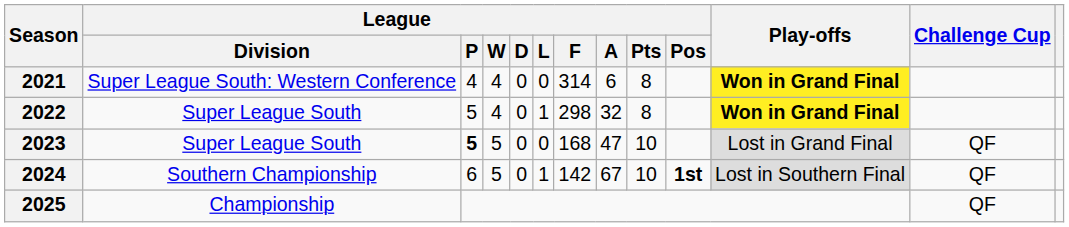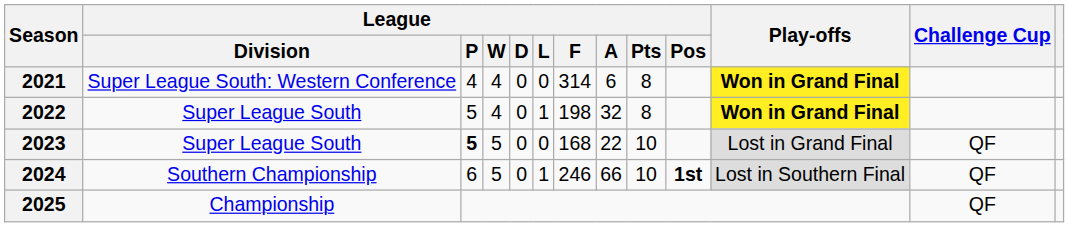 <table class="wikitable" style="text-align: center">
 <tr>
 <th rowspan=2>Season</th>
 <th colspan=9>League</th>
 <th rowspan=2>Play-offs</th>
 <th rowspan=2><a href='#'>Challenge Cup</a></th>
 <th rowspan=2></th>
 </tr>
 <tr>
 <th>Division</th>
 <th>P</th>
 <th>W</th>
 <th>D</th>
 <th>L</th>
 <th>F</th>
 <th>A</th>
 <th>Pts</th>
 <th>Pos</th>
 </tr>
 <tr>
 <th scope="row">2021</th>
 <td><a href='#'>Super League South: Western Conference</a></td>
 <td>4</td>
 <td>4</td>
 <td>0</td>
 <td>0</td>
 <td>314</td>
 <td>6</td>
 <td>8</td>
 <td></td>
 <td style="background-color:#FE2"><strong>Won in Grand Final</strong></td>
 <td></td>
 <td></td>
 </tr>
 <tr>
 <th scope="row">2022</th>
 <td><a href='#'>Super League South</a></td>
 <td>5</td>
 <td>4</td>
 <td>0</td>
 <td>1</td>
-<td>298</td>
+<td>198</td>
 <td>32</td>
 <td>8</td>
 <td></td>
 <td style="background-color:#FE2"><strong>Won in Grand Final</strong></td>
 <td></td>
 <td></td>
 </tr>
 <tr>
 <th scope="row">2023</th>
 <td><a href='#'>Super League South</a></td>
 <td><strong>5</strong></td>
 <td>5</td>
 <td>0</td>
 <td>0</td>
 <td>168</td>
-<td>47</td>
+<td>22</td>
 <td>10</td>
 <td></td>
 <td style="background-color:#DDD">Lost in Grand Final</td>
 <td>QF</td>
 <td></td>
 </tr>
 <tr>
 <th scope="row">2024</th>
 <td><a href='#'>Southern Championship</a></td>
 <td>6</td>
 <td>5</td>
 <td>0</td>
 <td>1</td>
-<td>142</td>
-<td>67</td>
+<td>246</td>
+<td>66</td>
 <td>10</td>
 <td><strong>1st</strong></td>
 <td style="background-color:#DDD">Lost in Southern Final</td>
 <td>QF</td>
 <td></td>
 </tr>
 <tr>
 <th scope="row">2025</th>
 <td><a href='#'>Championship</a></td>
 <td colspan=9></td>
 <td>QF</td>
 <td></td>
 </tr>
 </table>
